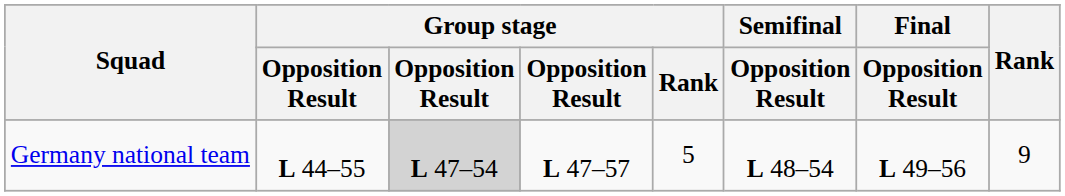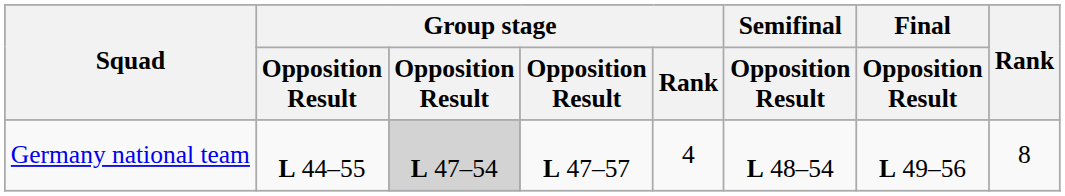 <table class=wikitable style="font-size:90%">
 <tr>
 <th rowspan="2">Squad</th>
 <th colspan="4">Group stage</th>
 <th>Semifinal</th>
 <th>Final</th>
 <th rowspan="2">Rank</th>
 </tr>
 <tr>
 <th>Opposition<br>Result</th>
 <th>Opposition<br>Result</th>
 <th>Opposition<br>Result</th>
 <th>Rank</th>
 <th>Opposition<br>Result</th>
 <th>Opposition<br>Result</th>
 </tr>
 <tr align=center>
 <td align=left><a href='#'>Germany national team</a></td>
 <td><br><strong>L</strong> 44–55</td>
 <td style="background: lightgrey;"><br><strong>L</strong> 47–54</td>
 <td><br><strong>L</strong> 47–57</td>
-<td>5</td>
+<td>4</td>
 <td><br><strong>L</strong> 48–54</td>
 <td><br><strong>L</strong> 49–56</td>
-<td>9</td>
+<td>8</td>
 </tr>
 </table>
